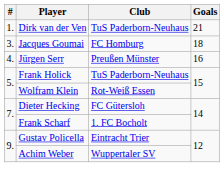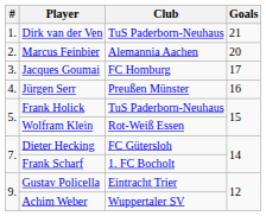 <table class="wikitable">
 <tr>
 <th>#</th>
 <th>Player</th>
 <th>Club</th>
 <th>Goals</th>
 </tr>
 <tr>
 <td>1.</td>
 <td> <a href='#'>Dirk van der Ven</a></td>
 <td><a href='#'>TuS Paderborn-Neuhaus</a></td>
 <td>21</td>
 </tr>
 <tr>
+<td>2.</td>
+<td> <a href='#'>Marcus Feinbier</a></td>
+<td><a href='#'>Alemannia Aachen</a></td>
+<td>20</td>
+</tr>
+<tr>
 <td>3.</td>
 <td> <a href='#'>Jacques Goumai</a></td>
 <td><a href='#'>FC Homburg</a></td>
-<td>18</td>
+<td>17</td>
 </tr>
 <tr>
 <td>4.</td>
 <td> <a href='#'>Jürgen Serr</a></td>
 <td><a href='#'>Preußen Münster</a></td>
 <td>16</td>
 </tr>
 <tr>
 <td rowspan="2">5.</td>
 <td> <a href='#'>Frank Holick</a></td>
 <td><a href='#'>TuS Paderborn-Neuhaus</a></td>
 <td rowspan="2">15</td>
 </tr>
 <tr>
 <td> <a href='#'>Wolfram Klein</a></td>
 <td><a href='#'>Rot-Weiß Essen</a></td>
 </tr>
 <tr>
 <td rowspan="2">7.</td>
 <td> <a href='#'>Dieter Hecking</a></td>
 <td><a href='#'>FC Gütersloh</a></td>
 <td rowspan="2">14</td>
 </tr>
 <tr>
 <td> <a href='#'>Frank Scharf</a></td>
 <td><a href='#'>1. FC Bocholt</a></td>
 </tr>
 <tr>
 <td rowspan="2">9.</td>
 <td> <a href='#'>Gustav Policella</a></td>
 <td><a href='#'>Eintracht Trier</a></td>
 <td rowspan="2">12</td>
 </tr>
 <tr>
 <td> <a href='#'>Achim Weber</a></td>
 <td><a href='#'>Wuppertaler SV</a></td>
 </tr>
 </table>
